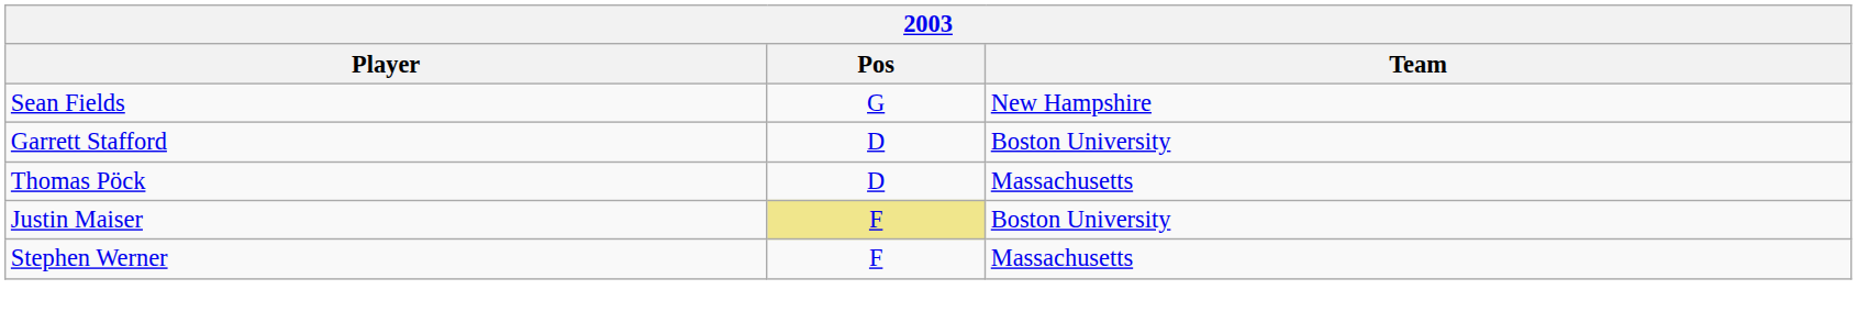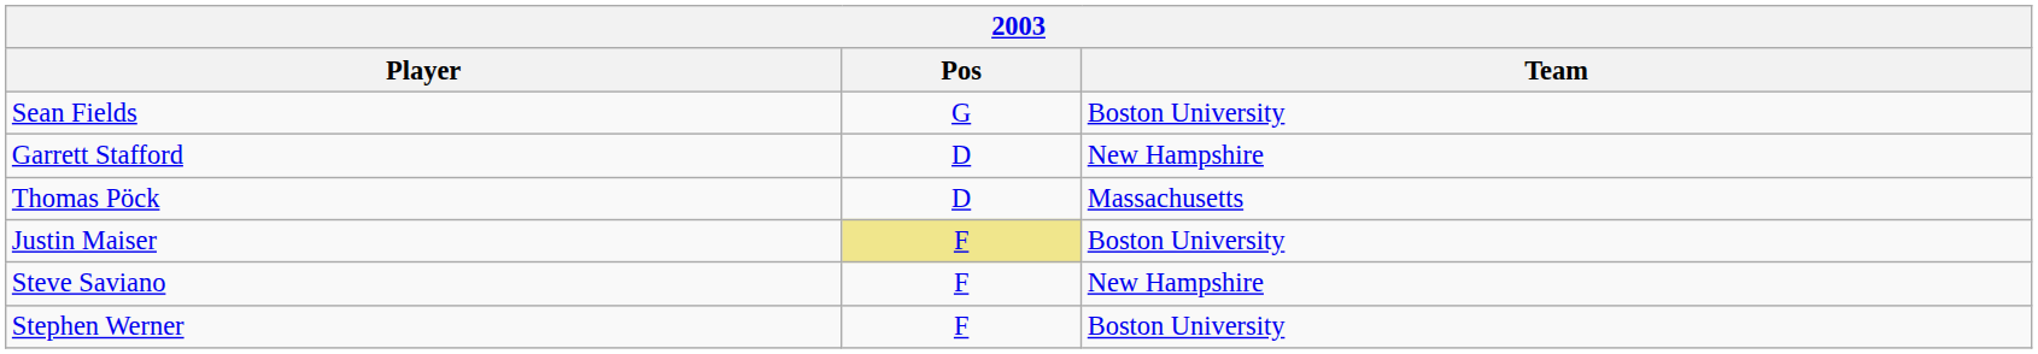 <table class="wikitable" width=95%>
 <tr>
 <th colspan=3><a href='#'>2003</a></th>
 </tr>
 <tr>
 <th>Player</th>
 <th>Pos</th>
 <th>Team</th>
 </tr>
 <tr>
 <td><a href='#'>Sean Fields</a></td>
 <td align=center><a href='#'>G</a></td>
-<td><a href='#'>New Hampshire</a></td>
+<td><a href='#'>Boston University</a></td>
 </tr>
 <tr>
 <td><a href='#'>Garrett Stafford</a></td>
 <td align=center><a href='#'>D</a></td>
-<td><a href='#'>Boston University</a></td>
+<td><a href='#'>New Hampshire</a></td>
 </tr>
 <tr>
 <td><a href='#'>Thomas Pöck</a></td>
 <td align=center><a href='#'>D</a></td>
 <td><a href='#'>Massachusetts</a></td>
 </tr>
 <tr>
 <td><a href='#'>Justin Maiser</a></td>
 <td align=center style="background: khaki;"><a href='#'>F</a></td>
 <td><a href='#'>Boston University</a></td>
 </tr>
 <tr>
+<td><a href='#'>Steve Saviano</a></td>
+<td align=center><a href='#'>F</a></td>
+<td><a href='#'>New Hampshire</a></td>
+</tr>
+<tr>
 <td><a href='#'>Stephen Werner</a></td>
 <td align=center><a href='#'>F</a></td>
-<td><a href='#'>Massachusetts</a></td>
+<td><a href='#'>Boston University</a></td>
 </tr>
 </table>
